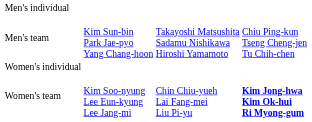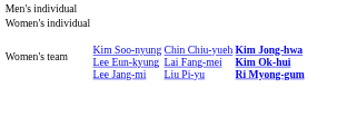 <table>
 <tr>
 <td>Men's individual</td>
 <td></td>
 <td></td>
 <td></td>
-</tr>
-<tr>
-<td>Men's team</td>
-<td><br><a href='#'>Kim Sun-bin</a><br><a href='#'>Park Jae-pyo</a><br><a href='#'>Yang Chang-hoon</a></td>
-<td><br><a href='#'>Takayoshi Matsushita</a><br><a href='#'>Sadamu Nishikawa</a><br><a href='#'>Hiroshi Yamamoto</a></td>
-<td><br><a href='#'>Chiu Ping-kun</a><br><a href='#'>Tseng Cheng-jen</a><br><a href='#'>Tu Chih-chen</a></td>
 </tr>
 <tr>
 <td>Women's individual</td>
 <td></td>
 <td></td>
 <td></td>
 </tr>
 <tr>
 <td>Women's team</td>
 <td><br><a href='#'>Kim Soo-nyung</a><br><a href='#'>Lee Eun-kyung</a><br><a href='#'>Lee Jang-mi</a></td>
 <td><br><a href='#'>Chin Chiu-yueh</a><br><a href='#'>Lai Fang-mei</a><br><a href='#'>Liu Pi-yu</a></td>
 <td><strong><br><a href='#'>Kim Jong-hwa</a><br><a href='#'>Kim Ok-hui</a><br><a href='#'>Ri Myong-gum</a></strong></td>
 </tr>
 </table>
